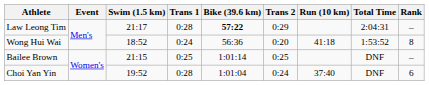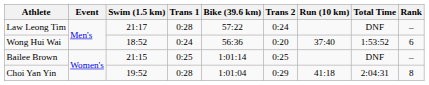 <table class=wikitable style=font-size:90%;text-align:center>
 <tr>
 <th>Athlete</th>
 <th>Event</th>
 <th>Swim (1.5 km)</th>
 <th>Trans 1</th>
 <th>Bike (39.6 km)</th>
 <th>Trans 2</th>
 <th>Run (10 km)</th>
 <th>Total Time</th>
 <th>Rank</th>
 </tr>
 <tr>
 <td align=left>Law Leong Tim</td>
 <td align=left rowspan=2><a href='#'>Men's</a></td>
 <td>21:17</td>
 <td>0:28</td>
-<td><strong>57:22</strong></td>
-<td>0:29</td>
+<td>57:22</td>
+<td>0:24</td>
 <td></td>
-<td>2:04:31</td>
+<td>DNF</td>
 <td>–</td>
 </tr>
 <tr>
 <td align=left>Wong Hui Wai</td>
 <td>18:52</td>
 <td>0:24</td>
 <td>56:36</td>
 <td>0:20</td>
-<td>41:18</td>
+<td>37:40</td>
 <td>1:53:52</td>
-<td>8</td>
+<td>6</td>
 </tr>
 <tr>
 <td align=left>Bailee Brown</td>
 <td align=left rowspan=2><a href='#'>Women's</a></td>
 <td>21:15</td>
 <td>0:25</td>
 <td>1:01:14</td>
 <td>0:25</td>
 <td></td>
 <td>DNF</td>
 <td>–</td>
 </tr>
 <tr>
 <td align=left>Choi Yan Yin</td>
 <td>19:52</td>
 <td>0:28</td>
 <td>1:01:04</td>
-<td>0:24</td>
-<td>37:40</td>
-<td>DNF</td>
-<td>6</td>
+<td>0:29</td>
+<td>41:18</td>
+<td>2:04:31</td>
+<td>8</td>
 </tr>
 </table>
